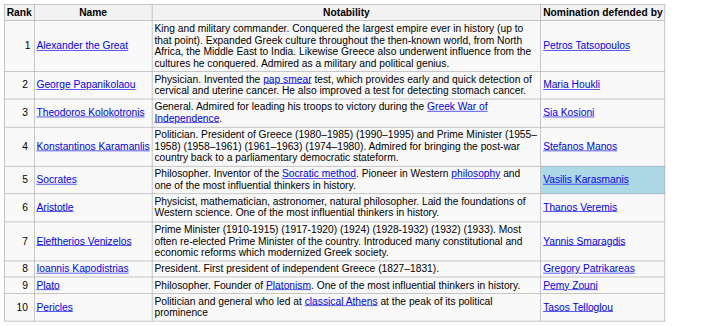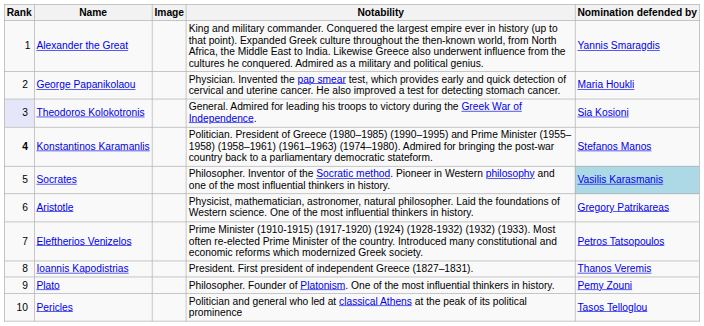 <table class="wikitable sortable">
 <tr>
 <th>Rank</th>
 <th class="unsortable">Name</th>
+<th class="unsortable">Image</th>
 <th class="unsortable" width="600">Notability</th>
 <th class="unsortable">Nomination defended by</th>
 </tr>
 <tr>
 <td style="padding-right:5px; text-align:right;">1</td>
 <td><a href='#'>Alexander the Great</a></td>
+<td></td>
 <td>King and military commander. Conquered the largest empire ever in history (up to that point). Expanded Greek culture throughout the then-known world, from North Africa, the Middle East to India. Likewise Greece also underwent influence from the cultures he conquered. Admired as a military and political genius.</td>
-<td><a href='#'>Petros Tatsopoulos</a></td>
+<td><a href='#'>Yannis Smaragdis</a></td>
 </tr>
 <tr>
 <td style="padding-right:9px; text-align:right;">2</td>
 <td><a href='#'>George Papanikolaou</a></td>
+<td></td>
 <td>Physician. Invented the <a href='#'>pap smear</a> test, which provides early and quick detection of cervical and uterine cancer. He also improved a test for detecting stomach cancer.</td>
 <td><a href='#'>Maria Houkli</a></td>
 </tr>
 <tr>
-<td style="padding-right:9px; text-align:right;">3</td>
+<td style="background: lavender; padding-right:9px; text-align:right;">3</td>
 <td><a href='#'>Theodoros Kolokotronis</a></td>
+<td></td>
 <td>General. Admired for leading his troops to victory during the <a href='#'>Greek War of Independence</a>.</td>
 <td><a href='#'>Sia Kosioni</a></td>
 </tr>
 <tr>
-<td style="padding-right:9px; text-align:right;">4</td>
+<td style="padding-right:9px; text-align:right;"><strong>4</strong></td>
 <td><a href='#'>Konstantinos Karamanlis</a></td>
+<td></td>
 <td>Politician. President of Greece (1980–1985) (1990–1995) and Prime Minister (1955–1958) (1958–1961) (1961–1963) (1974–1980). Admired for bringing the post-war country back to a parliamentary democratic stateform.</td>
 <td><a href='#'>Stefanos Manos</a></td>
 </tr>
 <tr>
 <td style="padding-right:9px; text-align:right;">5</td>
 <td><a href='#'>Socrates</a></td>
+<td></td>
 <td>Philosopher. Inventor of the <a href='#'>Socratic method</a>. Pioneer in Western <a href='#'>philosophy</a> and one of the most influential thinkers in history.</td>
 <td style="background: lightblue;"><a href='#'>Vasilis Karasmanis</a></td>
 </tr>
 <tr>
 <td style="padding-right:9px; text-align:right;">6</td>
 <td><a href='#'>Aristotle</a></td>
+<td></td>
 <td>Physicist, mathematician, astronomer, natural philosopher. Laid the foundations of Western science. One of the most influential thinkers in history.</td>
-<td><a href='#'>Thanos Veremis</a></td>
+<td><a href='#'>Gregory Patrikareas</a></td>
 </tr>
 <tr>
 <td style="padding-right:9px; text-align:right;">7</td>
 <td><a href='#'>Eleftherios Venizelos</a></td>
+<td></td>
 <td>Prime Minister (1910-1915) (1917-1920) (1924) (1928-1932) (1932) (1933). Most often re-elected Prime Minister of the country. Introduced many constitutional and economic reforms which modernized Greek society.</td>
-<td><a href='#'>Yannis Smaragdis</a></td>
+<td><a href='#'>Petros Tatsopoulos</a></td>
 </tr>
 <tr>
 <td style="padding-right:9px; text-align:right;">8</td>
 <td><a href='#'>Ioannis Kapodistrias</a></td>
+<td></td>
 <td>President. First president of independent Greece (1827–1831).</td>
-<td><a href='#'>Gregory Patrikareas</a></td>
+<td><a href='#'>Thanos Veremis</a></td>
 </tr>
 <tr>
 <td style="padding-right:9px; text-align:right;">9</td>
 <td><a href='#'>Plato</a></td>
+<td></td>
 <td>Philosopher. Founder of <a href='#'>Platonism</a>. One of the most influential thinkers in history.</td>
 <td><a href='#'>Pemy Zouni</a></td>
 </tr>
 <tr>
 <td style="padding-right:9px; text-align:right;">10</td>
 <td><a href='#'>Pericles</a></td>
+<td></td>
 <td>Politician and general who led at <a href='#'>classical Athens</a> at the peak of its political prominence</td>
 <td><a href='#'>Tasos Telloglou</a></td>
 </tr>
 </table>
